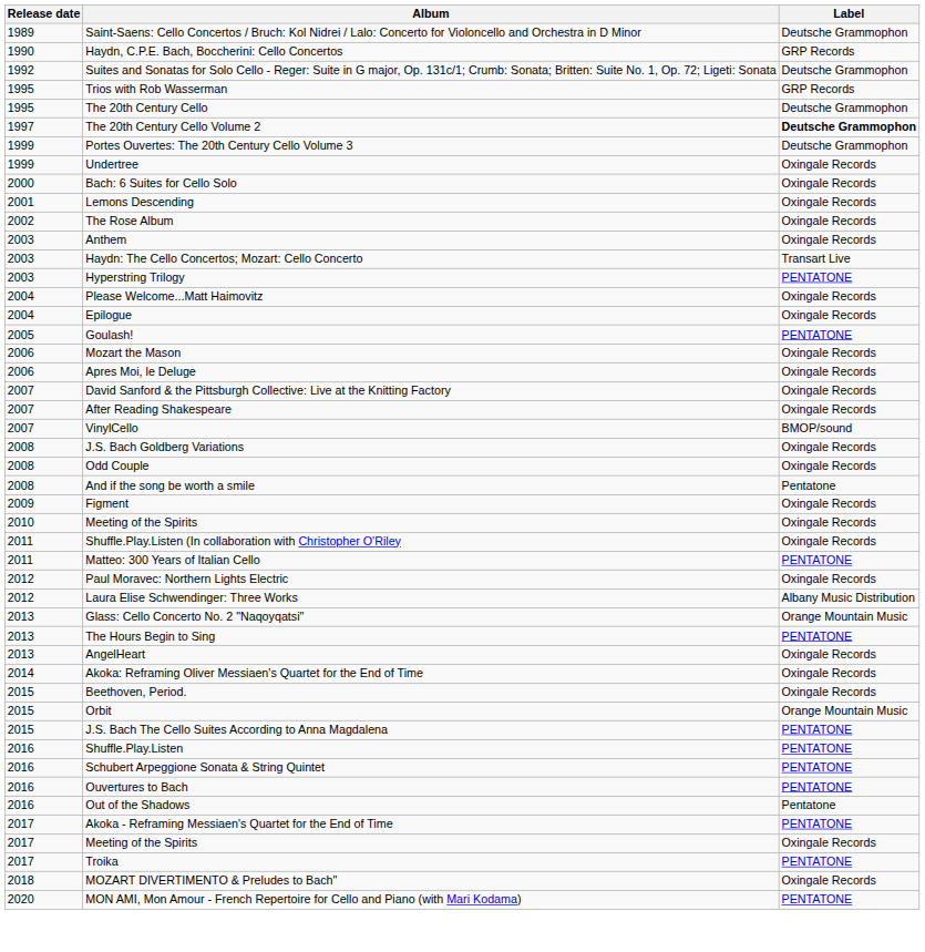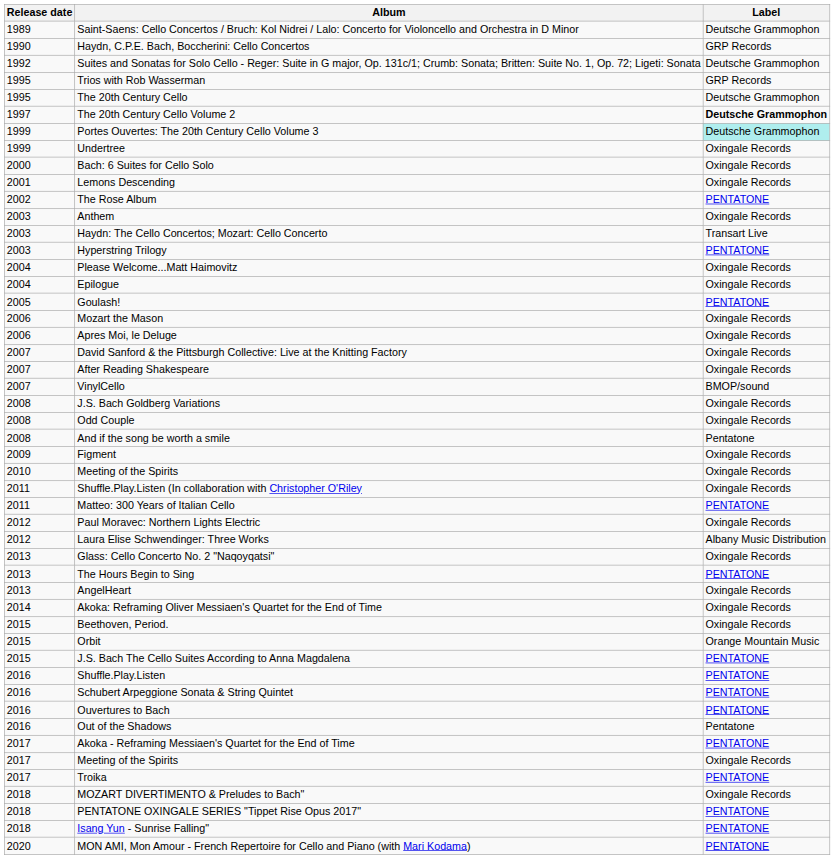 <table class="wikitable">
 <tr>
 <th>Release date</th>
 <th>Album</th>
 <th>Label</th>
 </tr>
 <tr>
 <td>1989</td>
 <td>Saint-Saens: Cello Concertos / Bruch: Kol Nidrei / Lalo: Concerto for Violoncello and Orchestra in D Minor</td>
 <td>Deutsche Grammophon</td>
 </tr>
 <tr>
 <td>1990</td>
 <td>Haydn, C.P.E. Bach, Boccherini: Cello Concertos</td>
 <td>GRP Records</td>
 </tr>
 <tr>
 <td>1992</td>
 <td>Suites and Sonatas for Solo Cello - Reger: Suite in G major, Op. 131c/1; Crumb: Sonata; Britten: Suite No. 1, Op. 72; Ligeti: Sonata</td>
 <td>Deutsche Grammophon</td>
 </tr>
 <tr>
 <td>1995</td>
 <td>Trios with Rob Wasserman</td>
 <td>GRP Records</td>
 </tr>
 <tr>
 <td>1995</td>
 <td>The 20th Century Cello</td>
 <td>Deutsche Grammophon</td>
 </tr>
 <tr>
 <td>1997</td>
 <td>The 20th Century Cello Volume 2</td>
 <td><strong>Deutsche Grammophon</strong></td>
 </tr>
 <tr>
 <td>1999</td>
 <td>Portes Ouvertes: The 20th Century Cello Volume 3</td>
-<td>Deutsche Grammophon</td>
+<td style="background: paleturquoise;">Deutsche Grammophon</td>
 </tr>
 <tr>
 <td>1999</td>
 <td>Undertree</td>
 <td>Oxingale Records</td>
 </tr>
 <tr>
 <td>2000</td>
 <td>Bach: 6 Suites for Cello Solo</td>
 <td>Oxingale Records</td>
 </tr>
 <tr>
 <td>2001</td>
 <td>Lemons Descending</td>
 <td>Oxingale Records</td>
 </tr>
 <tr>
 <td>2002</td>
 <td>The Rose Album</td>
-<td>Oxingale Records</td>
+<td><a href='#'>PENTATONE</a></td>
 </tr>
 <tr>
 <td>2003</td>
 <td>Anthem</td>
 <td>Oxingale Records</td>
 </tr>
 <tr>
 <td>2003</td>
 <td>Haydn: The Cello Concertos; Mozart: Cello Concerto</td>
 <td>Transart Live</td>
 </tr>
 <tr>
 <td>2003</td>
 <td>Hyperstring Trilogy</td>
 <td><a href='#'>PENTATONE</a></td>
 </tr>
 <tr>
 <td>2004</td>
 <td>Please Welcome...Matt Haimovitz</td>
 <td>Oxingale Records</td>
 </tr>
 <tr>
 <td>2004</td>
 <td>Epilogue</td>
 <td>Oxingale Records</td>
 </tr>
 <tr>
 <td>2005</td>
 <td>Goulash!</td>
 <td><a href='#'>PENTATONE</a></td>
 </tr>
 <tr>
 <td>2006</td>
 <td>Mozart the Mason</td>
 <td>Oxingale Records</td>
 </tr>
 <tr>
 <td>2006</td>
 <td>Apres Moi, le Deluge</td>
 <td>Oxingale Records</td>
 </tr>
 <tr>
 <td>2007</td>
 <td>David Sanford & the Pittsburgh Collective: Live at the Knitting Factory</td>
 <td>Oxingale Records</td>
 </tr>
 <tr>
 <td>2007</td>
 <td>After Reading Shakespeare</td>
 <td>Oxingale Records</td>
 </tr>
 <tr>
 <td>2007</td>
 <td>VinylCello</td>
 <td>BMOP/sound</td>
 </tr>
 <tr>
 <td>2008</td>
 <td>J.S. Bach Goldberg Variations</td>
 <td>Oxingale Records</td>
 </tr>
 <tr>
 <td>2008</td>
 <td>Odd Couple</td>
 <td>Oxingale Records</td>
 </tr>
 <tr>
 <td>2008</td>
 <td>And if the song be worth a smile</td>
 <td>Pentatone</td>
 </tr>
 <tr>
 <td>2009</td>
 <td>Figment</td>
 <td>Oxingale Records</td>
 </tr>
 <tr>
 <td>2010</td>
 <td>Meeting of the Spirits</td>
 <td>Oxingale Records</td>
 </tr>
 <tr>
 <td>2011</td>
 <td>Shuffle.Play.Listen (In collaboration with <a href='#'>Christopher O'Riley</a></td>
 <td>Oxingale Records</td>
 </tr>
 <tr>
 <td>2011</td>
 <td>Matteo: 300 Years of Italian Cello</td>
 <td><a href='#'>PENTATONE</a></td>
 </tr>
 <tr>
 <td>2012</td>
 <td>Paul Moravec: Northern Lights Electric</td>
 <td>Oxingale Records</td>
 </tr>
 <tr>
 <td>2012</td>
 <td>Laura Elise Schwendinger: Three Works</td>
 <td>Albany Music Distribution</td>
 </tr>
 <tr>
 <td>2013</td>
 <td>Glass: Cello Concerto No. 2 "Naqoyqatsi"</td>
-<td>Orange Mountain Music</td>
+<td>Oxingale Records</td>
 </tr>
 <tr>
 <td>2013</td>
 <td>The Hours Begin to Sing</td>
 <td><a href='#'>PENTATONE</a></td>
 </tr>
 <tr>
 <td>2013</td>
 <td>AngelHeart</td>
 <td>Oxingale Records</td>
 </tr>
 <tr>
 <td>2014</td>
 <td>Akoka: Reframing Oliver Messiaen's Quartet for the End of Time</td>
 <td>Oxingale Records</td>
 </tr>
 <tr>
 <td>2015</td>
 <td>Beethoven, Period.</td>
 <td>Oxingale Records</td>
 </tr>
 <tr>
 <td>2015</td>
 <td>Orbit</td>
 <td>Orange Mountain Music</td>
 </tr>
 <tr>
 <td>2015</td>
 <td>J.S. Bach The Cello Suites According to Anna Magdalena</td>
 <td><a href='#'>PENTATONE</a></td>
 </tr>
 <tr>
 <td>2016</td>
 <td>Shuffle.Play.Listen</td>
 <td><a href='#'>PENTATONE</a></td>
 </tr>
 <tr>
 <td>2016</td>
 <td>Schubert Arpeggione Sonata & String Quintet</td>
 <td><a href='#'>PENTATONE</a></td>
 </tr>
 <tr>
 <td>2016</td>
 <td>Ouvertures to Bach</td>
 <td><a href='#'>PENTATONE</a></td>
 </tr>
 <tr>
 <td>2016</td>
 <td>Out of the Shadows</td>
 <td>Pentatone</td>
 </tr>
 <tr>
 <td>2017</td>
 <td>Akoka - Reframing Messiaen's Quartet for the End of Time</td>
 <td><a href='#'>PENTATONE</a></td>
 </tr>
 <tr>
 <td>2017</td>
 <td>Meeting of the Spirits</td>
 <td>Oxingale Records</td>
 </tr>
 <tr>
 <td>2017</td>
 <td>Troika</td>
 <td><a href='#'>PENTATONE</a></td>
 </tr>
 <tr>
 <td>2018</td>
 <td>MOZART DIVERTIMENTO & Preludes to Bach"</td>
 <td>Oxingale Records</td>
 </tr>
 <tr>
+<td>2018</td>
+<td>PENTATONE OXINGALE SERIES "Tippet Rise Opus 2017"</td>
+<td><a href='#'>PENTATONE</a></td>
+</tr>
+<tr>
+<td>2018</td>
+<td><a href='#'>Isang Yun</a> - Sunrise Falling"</td>
+<td><a href='#'>PENTATONE</a></td>
+</tr>
+<tr>
 <td>2020</td>
 <td>MON AMI, Mon Amour - French Repertoire for Cello and Piano (with <a href='#'>Mari Kodama</a>)</td>
 <td><a href='#'>PENTATONE</a></td>
 </tr>
 </table>
